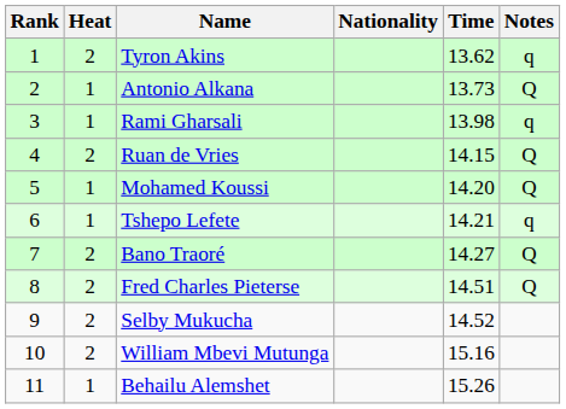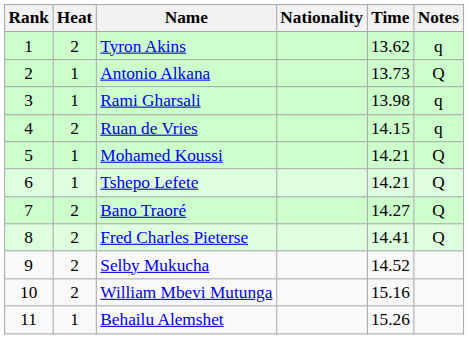 <table class="wikitable sortable" style="text-align:center">
 <tr>
 <th>Rank</th>
 <th>Heat</th>
 <th>Name</th>
 <th>Nationality</th>
 <th>Time</th>
 <th>Notes</th>
 </tr>
 <tr bgcolor=ccffcc>
 <td>1</td>
 <td>2</td>
 <td align=left><a href='#'>Tyron Akins</a></td>
 <td align=left></td>
 <td>13.62</td>
 <td>q</td>
 </tr>
 <tr bgcolor=ccffcc>
 <td>2</td>
 <td>1</td>
 <td align=left><a href='#'>Antonio Alkana</a></td>
 <td align=left></td>
 <td>13.73</td>
 <td>Q</td>
 </tr>
 <tr bgcolor=ccffcc>
 <td>3</td>
 <td>1</td>
 <td align=left><a href='#'>Rami Gharsali</a></td>
 <td align=left></td>
 <td>13.98</td>
 <td>q</td>
 </tr>
 <tr bgcolor=ccffcc>
 <td>4</td>
 <td>2</td>
 <td align=left><a href='#'>Ruan de Vries</a></td>
 <td align=left></td>
 <td>14.15</td>
-<td>Q</td>
+<td>q</td>
 </tr>
 <tr bgcolor=ccffcc>
 <td>5</td>
 <td>1</td>
 <td align=left><a href='#'>Mohamed Koussi</a></td>
 <td align=left></td>
-<td>14.20</td>
+<td>14.21</td>
 <td>Q</td>
 </tr>
 <tr bgcolor=ddffdd>
 <td>6</td>
 <td>1</td>
 <td align=left><a href='#'>Tshepo Lefete</a></td>
 <td align=left></td>
 <td>14.21</td>
-<td>q</td>
+<td>Q</td>
 </tr>
 <tr bgcolor=ccffcc>
 <td>7</td>
 <td>2</td>
 <td align=left><a href='#'>Bano Traoré</a></td>
 <td align=left></td>
 <td>14.27</td>
 <td>Q</td>
 </tr>
 <tr bgcolor=ddffdd>
 <td>8</td>
 <td>2</td>
 <td align=left><a href='#'>Fred Charles Pieterse</a></td>
 <td align=left></td>
-<td>14.51</td>
+<td>14.41</td>
 <td>Q</td>
 </tr>
 <tr>
 <td>9</td>
 <td>2</td>
 <td align=left><a href='#'>Selby Mukucha</a></td>
 <td align=left></td>
 <td>14.52</td>
 <td></td>
 </tr>
 <tr>
 <td>10</td>
 <td>2</td>
 <td align=left><a href='#'>William Mbevi Mutunga</a></td>
 <td align=left></td>
 <td>15.16</td>
 <td></td>
 </tr>
 <tr>
 <td>11</td>
 <td>1</td>
 <td align=left><a href='#'>Behailu Alemshet</a></td>
 <td align=left></td>
 <td>15.26</td>
 <td></td>
 </tr>
 </table>
